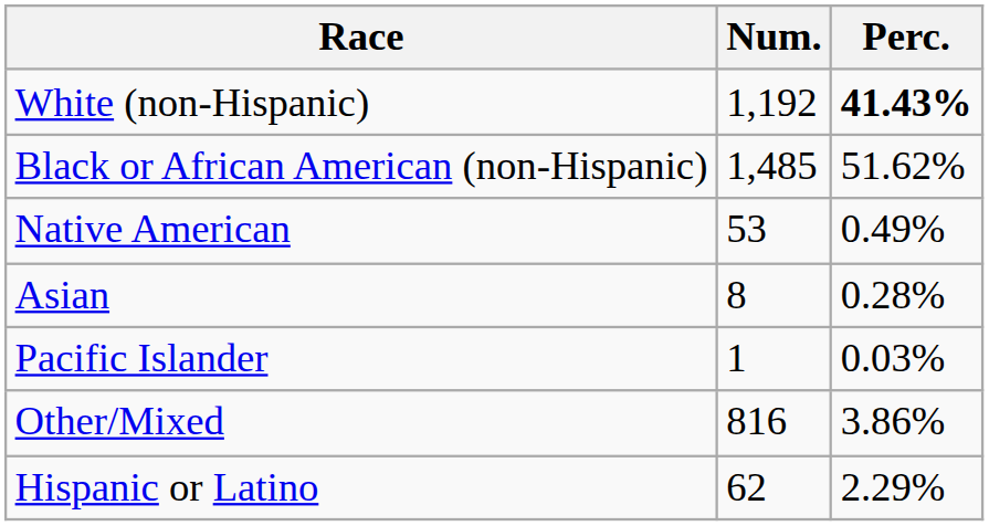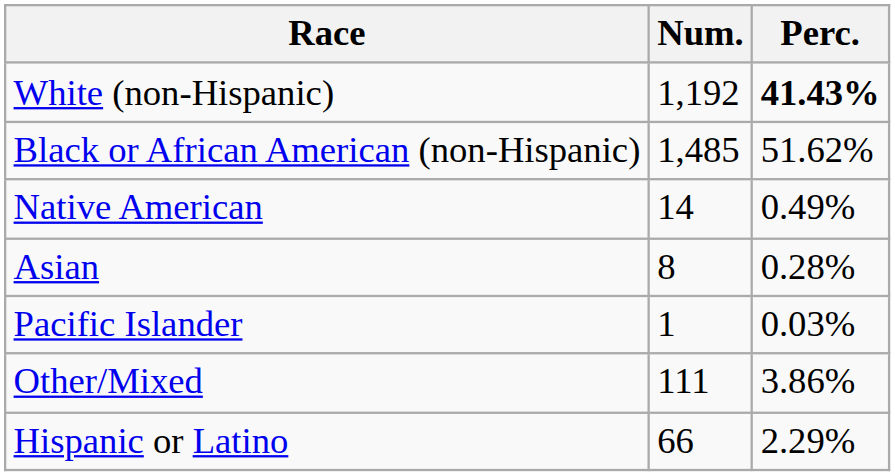 <table class="wikitable">
 <tr>
 <th>Race</th>
 <th>Num.</th>
 <th>Perc.</th>
 </tr>
 <tr>
 <td><a href='#'>White</a> (non-Hispanic)</td>
 <td>1,192</td>
 <td><strong>41.43%</strong></td>
 </tr>
 <tr>
 <td><a href='#'>Black or African American</a> (non-Hispanic)</td>
 <td>1,485</td>
 <td>51.62%</td>
 </tr>
 <tr>
 <td><a href='#'>Native American</a></td>
-<td>53</td>
+<td>14</td>
 <td>0.49%</td>
 </tr>
 <tr>
 <td><a href='#'>Asian</a></td>
 <td>8</td>
 <td>0.28%</td>
 </tr>
 <tr>
 <td><a href='#'>Pacific Islander</a></td>
 <td>1</td>
 <td>0.03%</td>
 </tr>
 <tr>
 <td><a href='#'>Other/Mixed</a></td>
-<td>816</td>
+<td>111</td>
 <td>3.86%</td>
 </tr>
 <tr>
 <td><a href='#'>Hispanic</a> or <a href='#'>Latino</a></td>
-<td>62</td>
+<td>66</td>
 <td>2.29%</td>
 </tr>
 </table>
